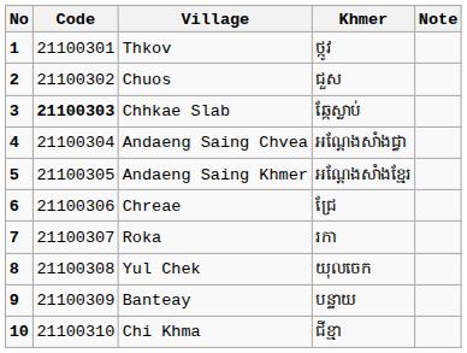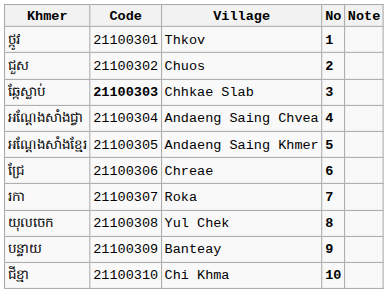 <table class="wikitable">
 <tr>
-<th>No</th>
+<th>Khmer</th>
 <th>Code</th>
 <th>Village</th>
-<th>Khmer</th>
+<th>No</th>
 <th>Note</th>
 </tr>
 <tr>
-<td><strong>1</strong></td>
+<td>ថ្កូវ</td>
 <td>21100301</td>
 <td>Thkov</td>
-<td>ថ្កូវ</td>
+<td><strong>1</strong></td>
 <td></td>
 </tr>
 <tr>
-<td><strong>2</strong></td>
+<td>ជួស</td>
 <td>21100302</td>
 <td>Chuos</td>
-<td>ជួស</td>
+<td><strong>2</strong></td>
 <td></td>
 </tr>
 <tr>
-<td><strong>3</strong></td>
+<td>ឆ្កែស្លាប់</td>
 <td><strong>21100303</strong></td>
 <td>Chhkae Slab</td>
-<td>ឆ្កែស្លាប់</td>
+<td><strong>3</strong></td>
 <td></td>
 </tr>
 <tr>
-<td><strong>4</strong></td>
+<td>អណ្ដែងសាំងជ្វា</td>
 <td>21100304</td>
 <td>Andaeng Saing Chvea</td>
-<td>អណ្ដែងសាំងជ្វា</td>
+<td><strong>4</strong></td>
 <td></td>
 </tr>
 <tr>
-<td><strong>5</strong></td>
+<td>អណ្ដែងសាំងខ្មែរ</td>
 <td>21100305</td>
 <td>Andaeng Saing Khmer</td>
-<td>អណ្ដែងសាំងខ្មែរ</td>
+<td><strong>5</strong></td>
 <td></td>
 </tr>
 <tr>
-<td><strong>6</strong></td>
+<td>ជ្រែ</td>
 <td>21100306</td>
 <td>Chreae</td>
-<td>ជ្រែ</td>
+<td><strong>6</strong></td>
 <td></td>
 </tr>
 <tr>
-<td><strong>7</strong></td>
+<td>រកា</td>
 <td>21100307</td>
 <td>Roka</td>
-<td>រកា</td>
+<td><strong>7</strong></td>
 <td></td>
 </tr>
 <tr>
-<td><strong>8</strong></td>
+<td>យុលចេក</td>
 <td>21100308</td>
 <td>Yul Chek</td>
-<td>យុលចេក</td>
+<td><strong>8</strong></td>
 <td></td>
 </tr>
 <tr>
-<td><strong>9</strong></td>
+<td>បន្ទាយ</td>
 <td>21100309</td>
 <td>Banteay</td>
-<td>បន្ទាយ</td>
+<td><strong>9</strong></td>
 <td></td>
 </tr>
 <tr>
-<td><strong>10</strong></td>
+<td>ជីខ្មា</td>
 <td>21100310</td>
 <td>Chi Khma</td>
-<td>ជីខ្មា</td>
+<td><strong>10</strong></td>
 <td></td>
 </tr>
 </table>
